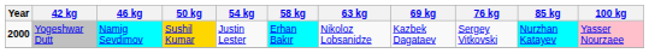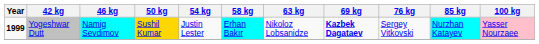 <table class="wikitable sortable"  style="font-size: 85%">
 <tr>
 <th>Year</th>
 <th width=200><a href='#'>42 kg</a></th>
 <th width=275><a href='#'>46 kg</a></th>
 <th width=275><a href='#'>50 kg</a></th>
 <th width=275><a href='#'>54 kg</a></th>
 <th width=275><a href='#'>58 kg</a></th>
 <th width=275><a href='#'>63 kg</a></th>
 <th width=275><a href='#'>69 kg</a></th>
 <th width=275><a href='#'>76 kg</a></th>
 <th width=275><a href='#'>85 kg</a></th>
 <th width=275><a href='#'>100 kg</a></th>
 </tr>
 <tr>
-<td><strong>2000</strong></td>
+<td><strong>1999</strong></td>
 <td bgcolor="Silver"> <a href='#'>Yogeshwar Dutt</a></td>
 <td bgcolor="aqua"> <a href='#'>Namig Sevdimov</a></td>
 <td bgcolor="GOLD"> <a href='#'>Sushil Kumar</a></td>
 <td> <a href='#'>Justin Lester</a></td>
 <td bgcolor="aqua"> <a href='#'>Erhan Bakır</a></td>
 <td> <a href='#'>Nikoloz Lobsanidze</a></td>
-<td> <a href='#'>Kazbek Dagataev</a></td>
+<td><strong> <a href='#'>Kazbek Dagataev</a></strong></td>
 <td> <a href='#'>Sergey Vitkovski</a></td>
 <td bgcolor="aqua"> <a href='#'>Nurzhan Katayev</a></td>
 <td style="background: pink;"> <a href='#'>Yasser Nourzaee</a></td>
 </tr>
 <tr>
 </tr>
 </table>
